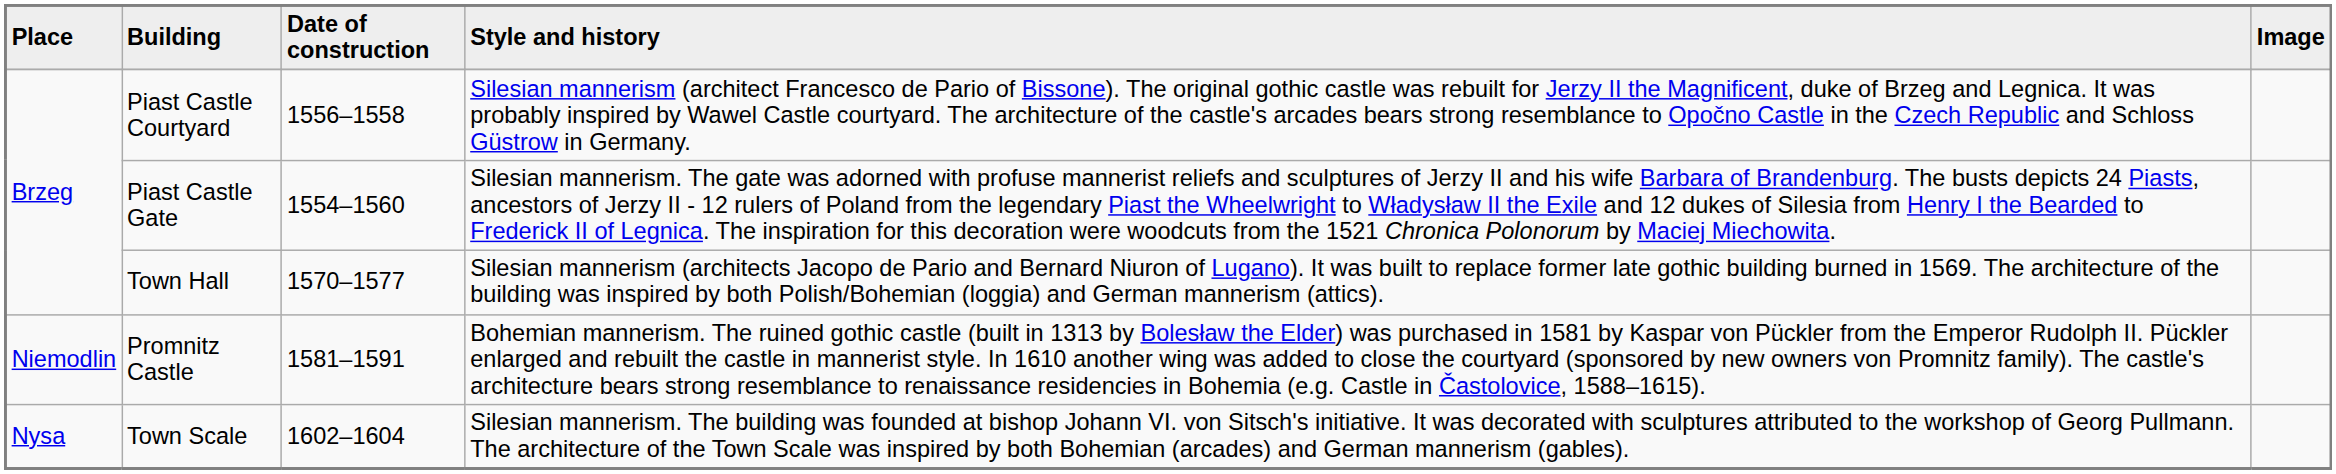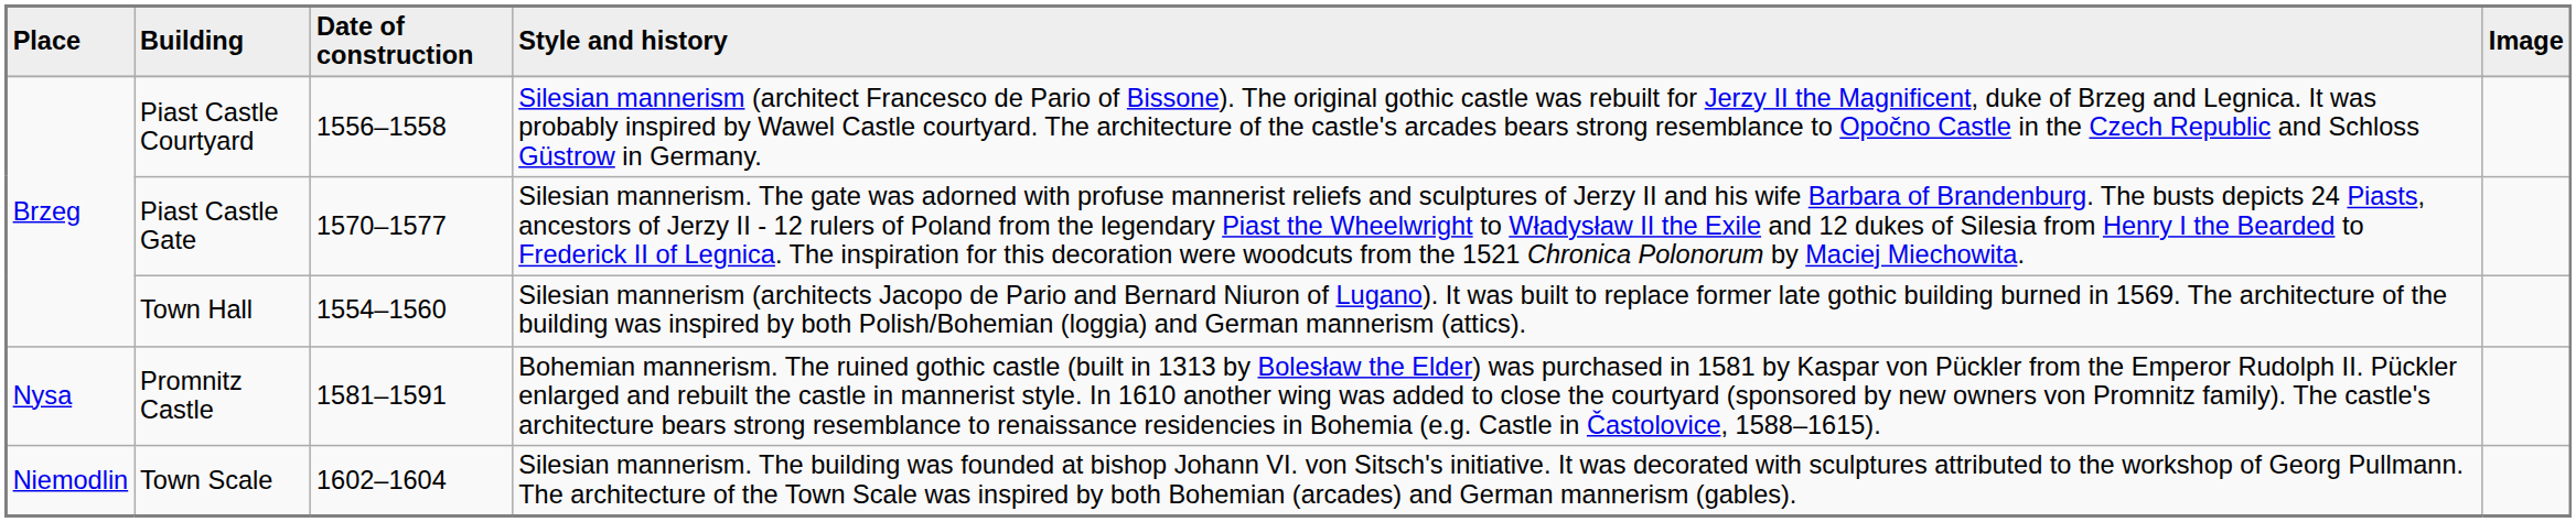 <table class="wikitable" style="border: 2px solid gray; border-collapse: collapse;" width="100%">
 <tr>
 <td bgcolor="#EEEEEE"><strong>Place</strong></td>
 <td bgcolor="#EEEEEE"><strong>Building</strong></td>
 <td bgcolor="#EEEEEE"><strong>Date of construction</strong></td>
 <td bgcolor="#EEEEEE"><strong>Style and history</strong></td>
 <td bgcolor="#EEEEEE"><strong>Image</strong></td>
 </tr>
 <tr>
 </tr>
 <tr>
 <td rowspan=3><a href='#'>Brzeg</a></td>
 <td>Piast Castle Courtyard</td>
 <td>1556–1558</td>
 <td><a href='#'>Silesian mannerism</a> (architect Francesco de Pario of <a href='#'>Bissone</a>). The original gothic castle was rebuilt for <a href='#'>Jerzy II the Magnificent</a>, duke of Brzeg and Legnica. It was probably inspired by Wawel Castle courtyard. The architecture of the castle's arcades bears strong resemblance to <a href='#'>Opočno Castle</a> in the <a href='#'>Czech Republic</a> and Schloss <a href='#'>Güstrow</a> in Germany.</td>
 <td></td>
 </tr>
 <tr>
 <td>Piast Castle Gate</td>
-<td>1554–1560</td>
+<td>1570–1577</td>
 <td>Silesian mannerism. The gate was adorned with profuse mannerist reliefs and sculptures of  Jerzy II and his wife <a href='#'>Barbara of Brandenburg</a>. The busts depicts 24 <a href='#'>Piasts</a>, ancestors of Jerzy II - 12 rulers of Poland from the legendary <a href='#'>Piast the Wheelwright</a> to <a href='#'>Władysław II the Exile</a> and 12 dukes of Silesia from <a href='#'>Henry I the Bearded</a> to <a href='#'>Frederick II of Legnica</a>. The inspiration for this decoration were woodcuts from the 1521 <em>Chronica Polonorum</em> by <a href='#'>Maciej Miechowita</a>.</td>
 <td></td>
 </tr>
 <tr>
 <td>Town Hall</td>
-<td>1570–1577</td>
+<td>1554–1560</td>
 <td>Silesian mannerism (architects Jacopo de Pario and Bernard Niuron of <a href='#'>Lugano</a>). It was built to replace former late gothic building burned in 1569. The architecture of the building was inspired by both Polish/Bohemian (loggia) and German mannerism (attics).</td>
 <td></td>
 </tr>
 <tr>
-<td><a href='#'>Niemodlin</a></td>
+<td><a href='#'>Nysa</a></td>
 <td>Promnitz Castle</td>
 <td>1581–1591</td>
 <td>Bohemian mannerism. The ruined gothic castle (built in 1313 by <a href='#'>Bolesław the Elder</a>) was purchased in 1581 by Kaspar von Pückler from the Emperor Rudolph II. Pückler enlarged and rebuilt the castle in mannerist style. In 1610 another wing was added to close the courtyard (sponsored by new owners von Promnitz family). The castle's architecture bears strong resemblance to renaissance residencies in Bohemia (e.g. Castle in <a href='#'>Častolovice</a>, 1588–1615).</td>
 <td></td>
 </tr>
 <tr>
-<td><a href='#'>Nysa</a></td>
+<td><a href='#'>Niemodlin</a></td>
 <td>Town Scale</td>
 <td>1602–1604</td>
 <td>Silesian mannerism. The building was founded at bishop Johann VI. von Sitsch's initiative. It was decorated with sculptures attributed to the workshop of Georg Pullmann. The architecture of the Town Scale was inspired by both Bohemian (arcades) and German mannerism (gables).</td>
 <td></td>
 </tr>
 <tr>
 </tr>
 </table>
